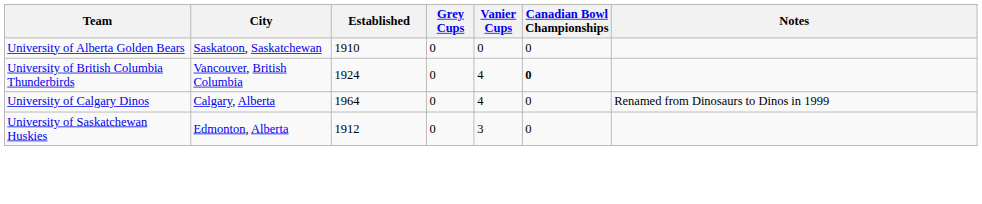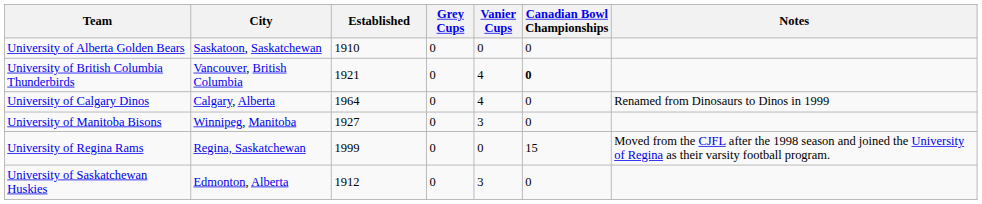 <table class="wikitable">
 <tr>
 <th bgcolor="#DDDDFF" width="20%">Team</th>
 <th bgcolor="#DDDDFF" width="15%">City</th>
 <th bgcolor="#DDDDFF" width="10%">Established</th>
 <th bgcolor="#DDDDFF" width="5%"><a href='#'>Grey Cups</a></th>
 <th bgcolor="#DDDDFF" width="5%"><a href='#'>Vanier Cups</a></th>
 <th bgcolor="#DDDDFF" width="5%"><a href='#'>Canadian Bowl</a> Championships</th>
 <th bgcolor="#DDDDFF" width="45%">Notes</th>
 </tr>
 <tr>
 <td><a href='#'>University of Alberta Golden Bears</a></td>
 <td><a href='#'>Saskatoon</a>, <a href='#'>Saskatchewan</a></td>
 <td>1910</td>
 <td>0</td>
 <td>0</td>
 <td>0</td>
 <td></td>
 </tr>
 <tr>
 <td><a href='#'>University of British Columbia Thunderbirds</a></td>
 <td><a href='#'>Vancouver</a>, <a href='#'>British Columbia</a></td>
-<td>1924</td>
+<td>1921</td>
 <td>0</td>
 <td>4</td>
 <td><strong>0</strong></td>
 <td></td>
 </tr>
 <tr>
 <td><a href='#'>University of Calgary Dinos</a></td>
 <td><a href='#'>Calgary</a>, <a href='#'>Alberta</a></td>
 <td>1964</td>
 <td>0</td>
 <td>4</td>
 <td>0</td>
 <td>Renamed from Dinosaurs to Dinos in 1999</td>
 </tr>
 <tr>
+<td><a href='#'>University of Manitoba Bisons</a></td>
+<td><a href='#'>Winnipeg</a>, <a href='#'>Manitoba</a></td>
+<td>1927</td>
+<td>0</td>
+<td>3</td>
+<td>0</td>
+<td></td>
+</tr>
+<tr>
+<td><a href='#'>University of Regina Rams</a></td>
+<td><a href='#'>Regina, Saskatchewan</a></td>
+<td>1999</td>
+<td>0</td>
+<td>0</td>
+<td>15</td>
+<td>Moved from the <a href='#'>CJFL</a> after the 1998 season and joined the <a href='#'>University of Regina</a> as their varsity football program.</td>
+</tr>
+<tr>
 <td><a href='#'>University of Saskatchewan Huskies</a></td>
 <td><a href='#'>Edmonton</a>, <a href='#'>Alberta</a></td>
 <td>1912</td>
 <td>0</td>
 <td>3</td>
 <td>0</td>
 <td></td>
 </tr>
 </table>
